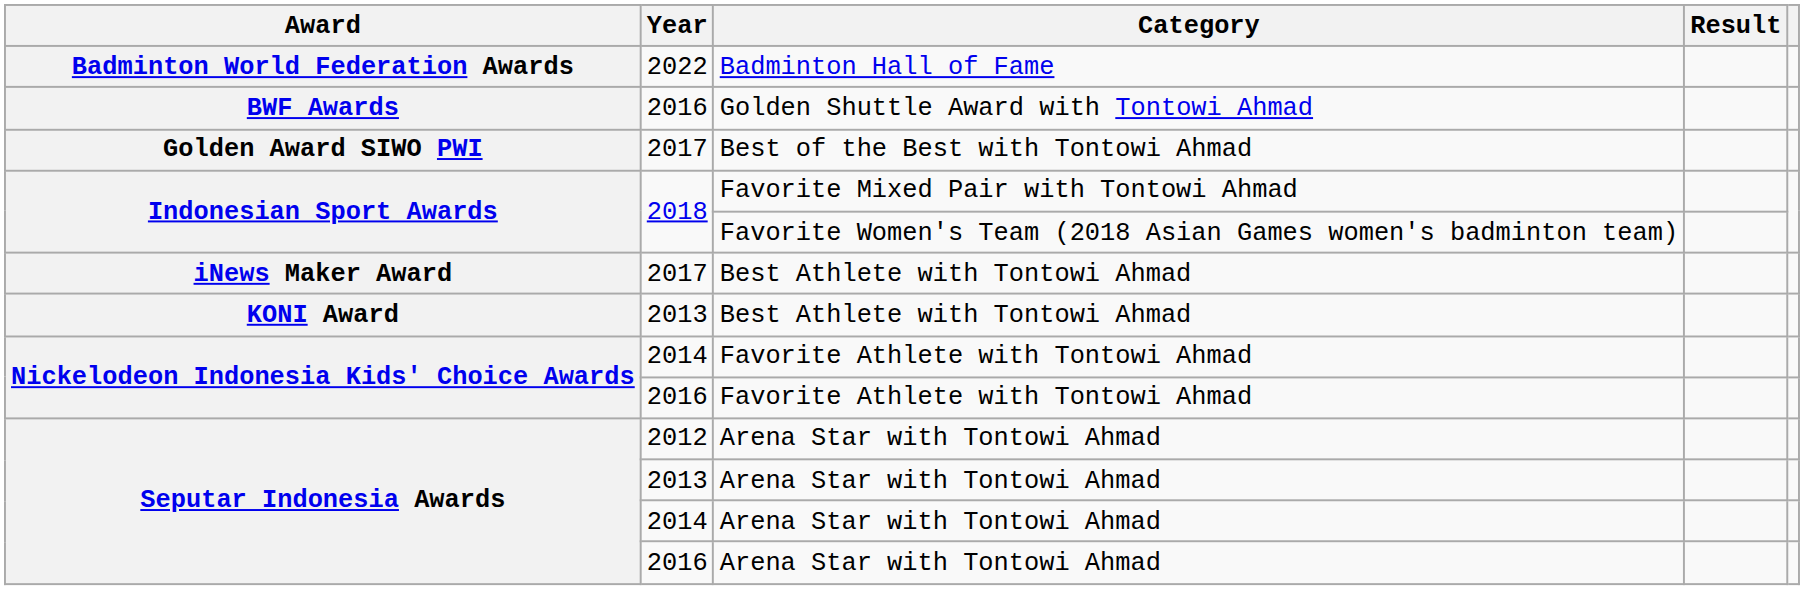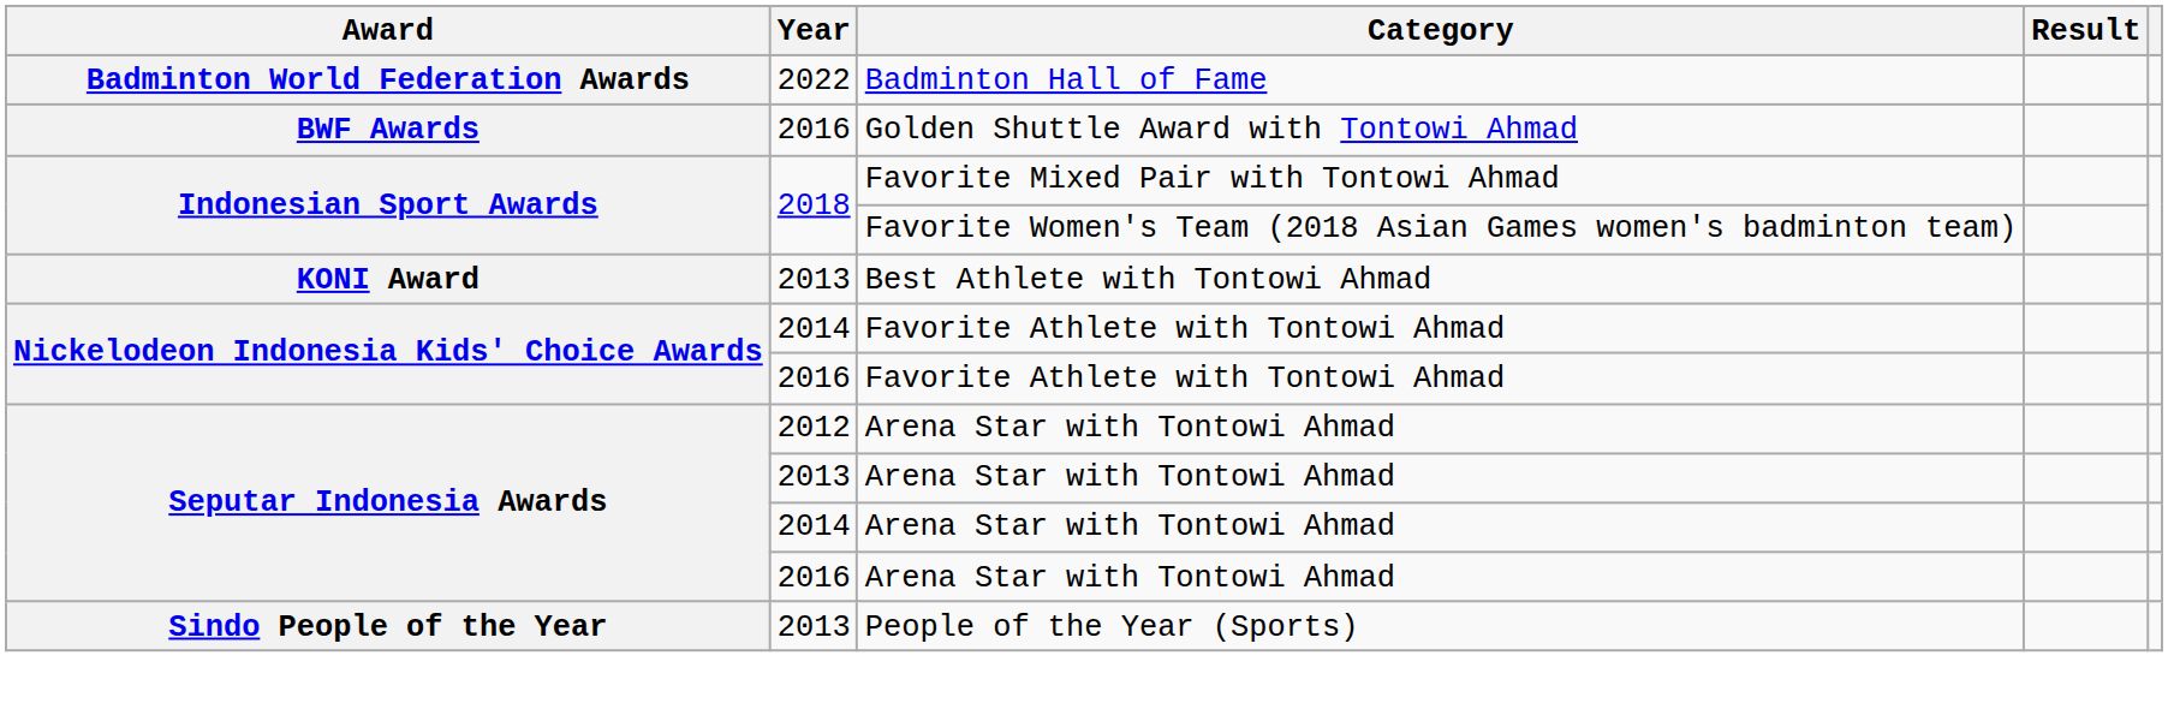 <table class="wikitable plainrowheaders sortable">
 <tr>
 <th scope="col">Award</th>
 <th scope="col">Year</th>
 <th scope="col">Category</th>
 <th scope="col">Result</th>
 <th scope="col" class="unsortable"></th>
 </tr>
 <tr>
 <th scope="row"><a href='#'>Badminton World Federation</a> Awards</th>
 <td>2022</td>
 <td><a href='#'>Badminton Hall of Fame</a></td>
 <td></td>
 <td></td>
 </tr>
 <tr>
 <th scope="row"><a href='#'>BWF Awards</a></th>
 <td>2016</td>
 <td>Golden Shuttle Award with <a href='#'>Tontowi Ahmad</a></td>
 <td></td>
 <td></td>
 </tr>
 <tr>
-<th scope="row">Golden Award SIWO <a href='#'>PWI</a></th>
-<td>2017</td>
-<td>Best of the Best with Tontowi Ahmad</td>
-<td></td>
-<td></td>
-</tr>
-<tr>
 <th scope="row" rowspan=2><a href='#'>Indonesian Sport Awards</a></th>
 <td rowspan=2><a href='#'>2018</a></td>
 <td>Favorite Mixed Pair with Tontowi Ahmad</td>
 <td></td>
 <td rowspan=2></td>
 </tr>
 <tr>
 <td>Favorite Women's Team (2018 Asian Games women's badminton team)</td>
-<td></td>
-</tr>
-<tr>
-<th scope="row"><a href='#'>iNews</a> Maker Award</th>
-<td>2017</td>
-<td>Best Athlete with Tontowi Ahmad</td>
-<td></td>
 <td></td>
 </tr>
 <tr>
 <th scope="row"><a href='#'>KONI</a> Award</th>
 <td>2013</td>
 <td>Best Athlete with Tontowi Ahmad</td>
 <td></td>
 <td></td>
 </tr>
 <tr>
 <th scope="row" rowspan=2><a href='#'>Nickelodeon Indonesia Kids' Choice Awards</a></th>
 <td>2014</td>
 <td>Favorite Athlete with Tontowi Ahmad</td>
 <td></td>
 <td></td>
 </tr>
 <tr>
 <td>2016</td>
 <td>Favorite Athlete with Tontowi Ahmad</td>
 <td></td>
 <td></td>
 </tr>
 <tr>
 <th scope="row" rowspan=4><a href='#'>Seputar Indonesia</a> Awards</th>
 <td>2012</td>
 <td>Arena Star with Tontowi Ahmad</td>
 <td></td>
 <td></td>
 </tr>
 <tr>
 <td>2013</td>
 <td>Arena Star with Tontowi Ahmad</td>
 <td></td>
 <td></td>
 </tr>
 <tr>
 <td>2014</td>
 <td>Arena Star with Tontowi Ahmad</td>
 <td></td>
 <td></td>
 </tr>
 <tr>
 <td>2016</td>
 <td>Arena Star with Tontowi Ahmad</td>
 <td></td>
 <td></td>
 </tr>
+<tr>
+<th scope="row"><a href='#'>Sindo</a> People of the Year</th>
+<td>2013</td>
+<td>People of the Year (Sports)</td>
+<td></td>
+<td></td>
+</tr>
 </table>
